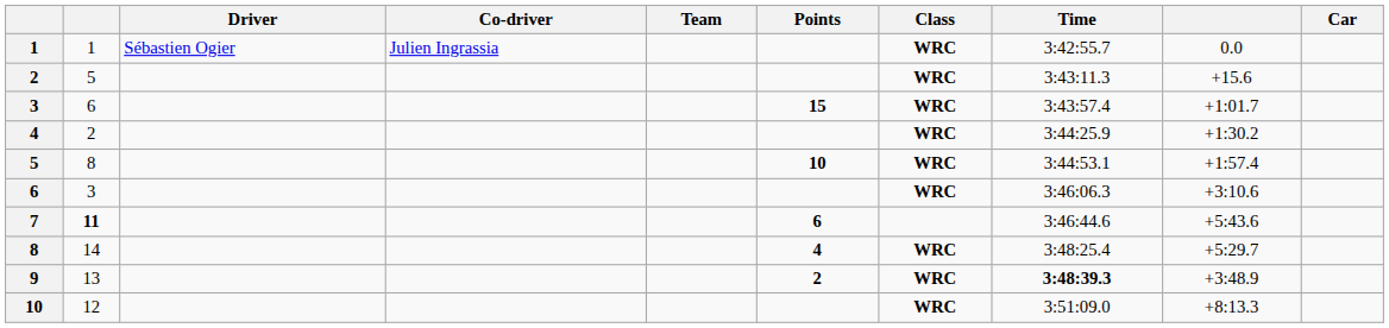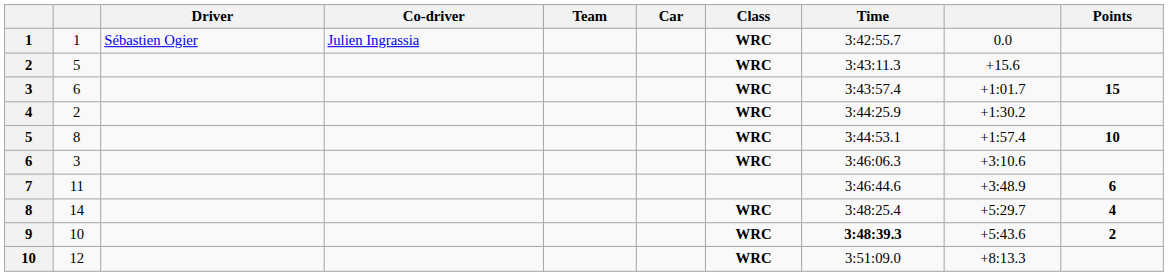 <table class="wikitable" width=85% style="font-size: 85%;">
 <tr>
 <th></th>
 <th></th>
 <th>Driver</th>
 <th>Co-driver</th>
 <th>Team</th>
-<th>Points</th>
+<th>Car</th>
 <th>Class</th>
 <th>Time</th>
 <th></th>
-<th>Car</th>
+<th>Points</th>
 </tr>
 <tr>
 <th>1</th>
 <td align="center">1</td>
 <td> <a href='#'>Sébastien Ogier</a></td>
 <td> <a href='#'>Julien Ingrassia</a></td>
 <td></td>
-<td align="center"><strong></strong></td>
+<td></td>
 <td align="center"><strong><span>WRC</span></strong></td>
 <td align="center">3:42:55.7</td>
 <td align="center">0.0</td>
-<td></td>
+<td align="center"><strong></strong></td>
 </tr>
 <tr>
 <th>2</th>
 <td align="center">5</td>
 <td></td>
 <td></td>
 <td></td>
-<td align="center"><strong></strong></td>
+<td></td>
 <td align="center"><strong><span>WRC</span></strong></td>
 <td align="center">3:43:11.3</td>
 <td align="center">+15.6</td>
-<td></td>
+<td align="center"><strong></strong></td>
 </tr>
 <tr>
 <th>3</th>
 <td align="center">6</td>
 <td></td>
 <td></td>
 <td></td>
-<td align="center"><strong>15</strong></td>
+<td></td>
 <td align="center"><strong><span>WRC</span></strong></td>
 <td align="center">3:43:57.4</td>
 <td align="center">+1:01.7</td>
-<td></td>
+<td align="center"><strong>15</strong></td>
 </tr>
 <tr>
 <th>4</th>
 <td align="center">2</td>
 <td></td>
 <td></td>
 <td></td>
-<td align="center"><strong></strong></td>
+<td></td>
 <td align="center"><strong><span>WRC</span></strong></td>
 <td align="center">3:44:25.9</td>
 <td align="center">+1:30.2</td>
-<td></td>
+<td align="center"><strong></strong></td>
 </tr>
 <tr>
 <th>5</th>
 <td align="center">8</td>
 <td></td>
 <td></td>
 <td></td>
-<td align="center"><strong>10</strong></td>
+<td></td>
 <td align="center"><strong><span>WRC</span></strong></td>
 <td align="center">3:44:53.1</td>
 <td align="center">+1:57.4</td>
-<td></td>
+<td align="center"><strong>10</strong></td>
 </tr>
 <tr>
 <th>6</th>
 <td align="center">3</td>
 <td></td>
 <td></td>
 <td></td>
-<td align="center"><strong></strong></td>
+<td></td>
 <td align="center"><strong><span>WRC</span></strong></td>
 <td align="center">3:46:06.3</td>
 <td align="center">+3:10.6</td>
-<td></td>
+<td align="center"><strong></strong></td>
 </tr>
 <tr>
 <th>7</th>
-<td align="center"><strong>11</strong></td>
+<td align="center">11</td>
 <td></td>
 <td></td>
 <td></td>
-<td align="center"><strong>6</strong></td>
+<td></td>
 <td align="center"><strong><span></span></strong></td>
 <td align="center">3:46:44.6</td>
-<td align="center">+5:43.6</td>
-<td></td>
+<td align="center">+3:48.9</td>
+<td align="center"><strong>6</strong></td>
 </tr>
 <tr>
 <th>8</th>
 <td align="center">14</td>
 <td></td>
 <td></td>
 <td></td>
-<td align="center"><strong>4</strong></td>
+<td></td>
 <td align="center"><strong><span>WRC</span></strong></td>
 <td align="center">3:48:25.4</td>
 <td align="center">+5:29.7</td>
-<td></td>
+<td align="center"><strong>4</strong></td>
 </tr>
 <tr>
 <th>9</th>
-<td align="center">13</td>
+<td align="center">10</td>
 <td></td>
 <td></td>
 <td></td>
-<td align="center"><strong>2</strong></td>
+<td></td>
 <td align="center"><strong><span>WRC</span></strong></td>
 <td align="center"><strong>3:48:39.3</strong></td>
-<td align="center">+3:48.9</td>
-<td></td>
+<td align="center">+5:43.6</td>
+<td align="center"><strong>2</strong></td>
 </tr>
 <tr>
 <th>10</th>
 <td align="center">12</td>
 <td></td>
 <td></td>
 <td></td>
-<td align="center"><strong></strong></td>
+<td></td>
 <td align="center"><strong><span>WRC</span></strong></td>
 <td align="center">3:51:09.0</td>
 <td align="center">+8:13.3</td>
-<td></td>
+<td align="center"><strong></strong></td>
 </tr>
 </table>
